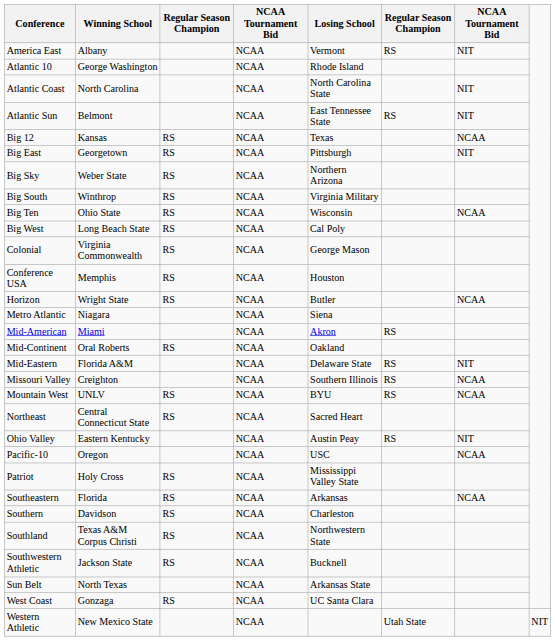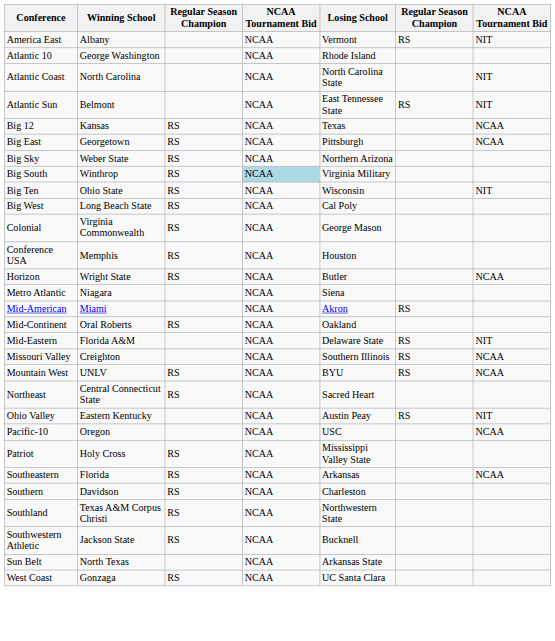 <table class="wikitable">
 <tr>
 <th>Conference</th>
 <th>Winning School</th>
 <th>Regular Season Champion</th>
 <th>NCAA Tournament Bid</th>
 <th>Losing School</th>
 <th>Regular Season Champion</th>
 <th>NCAA Tournament Bid</th>
 </tr>
 <tr>
 <td>America East</td>
 <td>Albany</td>
 <td></td>
 <td>NCAA</td>
 <td>Vermont</td>
 <td>RS</td>
 <td>NIT</td>
 </tr>
 <tr>
 <td>Atlantic 10</td>
 <td>George Washington</td>
 <td></td>
 <td>NCAA</td>
 <td>Rhode Island</td>
 <td></td>
 <td></td>
 </tr>
 <tr>
 <td>Atlantic Coast</td>
 <td>North Carolina</td>
 <td></td>
 <td>NCAA</td>
 <td>North Carolina State</td>
 <td></td>
 <td>NIT</td>
 </tr>
 <tr>
 <td>Atlantic Sun</td>
 <td>Belmont</td>
 <td></td>
 <td>NCAA</td>
 <td>East Tennessee State</td>
 <td>RS</td>
 <td>NIT</td>
 </tr>
 <tr>
 <td>Big 12</td>
 <td>Kansas</td>
 <td>RS</td>
 <td>NCAA</td>
 <td>Texas</td>
 <td></td>
 <td>NCAA</td>
 </tr>
 <tr>
 <td>Big East</td>
 <td>Georgetown</td>
 <td>RS</td>
 <td>NCAA</td>
 <td>Pittsburgh</td>
 <td></td>
-<td>NIT</td>
+<td>NCAA</td>
 </tr>
 <tr>
 <td>Big Sky</td>
 <td>Weber State</td>
 <td>RS</td>
 <td>NCAA</td>
 <td>Northern Arizona</td>
 <td></td>
 <td></td>
 </tr>
 <tr>
 <td>Big South</td>
 <td>Winthrop</td>
 <td>RS</td>
-<td>NCAA</td>
+<td style="background: lightblue;">NCAA</td>
 <td>Virginia Military</td>
 <td></td>
 <td></td>
 </tr>
 <tr>
 <td>Big Ten</td>
 <td>Ohio State</td>
 <td>RS</td>
 <td>NCAA</td>
 <td>Wisconsin</td>
 <td></td>
-<td>NCAA</td>
+<td>NIT</td>
 </tr>
 <tr>
 <td>Big West</td>
 <td>Long Beach State</td>
 <td>RS</td>
 <td>NCAA</td>
 <td>Cal Poly</td>
 <td></td>
 <td></td>
 </tr>
 <tr>
 <td>Colonial</td>
 <td>Virginia Commonwealth</td>
 <td>RS</td>
 <td>NCAA</td>
 <td>George Mason</td>
 <td></td>
 <td></td>
 </tr>
 <tr>
 <td>Conference USA</td>
 <td>Memphis</td>
 <td>RS</td>
 <td>NCAA</td>
 <td>Houston</td>
 <td></td>
 <td></td>
 </tr>
 <tr>
 <td>Horizon</td>
 <td>Wright State</td>
 <td>RS</td>
 <td>NCAA</td>
 <td>Butler</td>
 <td></td>
 <td>NCAA</td>
 </tr>
 <tr>
 <td>Metro Atlantic</td>
 <td>Niagara</td>
 <td></td>
 <td>NCAA</td>
 <td>Siena</td>
 <td></td>
 <td></td>
 </tr>
 <tr>
 <td><a href='#'>Mid-American</a></td>
 <td><a href='#'>Miami</a></td>
 <td></td>
 <td>NCAA</td>
 <td><a href='#'>Akron</a></td>
 <td>RS</td>
 <td></td>
 </tr>
 <tr>
 <td>Mid-Continent</td>
 <td>Oral Roberts</td>
 <td>RS</td>
 <td>NCAA</td>
 <td>Oakland</td>
 <td></td>
 <td></td>
 </tr>
 <tr>
 <td>Mid-Eastern</td>
 <td>Florida A&M</td>
 <td></td>
 <td>NCAA</td>
 <td>Delaware State</td>
 <td>RS</td>
 <td>NIT</td>
 </tr>
 <tr>
 <td>Missouri Valley</td>
 <td>Creighton</td>
 <td></td>
 <td>NCAA</td>
 <td>Southern Illinois</td>
 <td>RS</td>
 <td>NCAA</td>
 </tr>
 <tr>
 <td>Mountain West</td>
 <td>UNLV</td>
 <td>RS</td>
 <td>NCAA</td>
 <td>BYU</td>
 <td>RS</td>
 <td>NCAA</td>
 </tr>
 <tr>
 <td>Northeast</td>
 <td>Central Connecticut State</td>
 <td>RS</td>
 <td>NCAA</td>
 <td>Sacred Heart</td>
 <td></td>
 <td></td>
 </tr>
 <tr>
 <td>Ohio Valley</td>
 <td>Eastern Kentucky</td>
 <td></td>
 <td>NCAA</td>
 <td>Austin Peay</td>
 <td>RS</td>
 <td>NIT</td>
 </tr>
 <tr>
 <td>Pacific-10</td>
 <td>Oregon</td>
 <td></td>
 <td>NCAA</td>
 <td>USC</td>
 <td></td>
 <td>NCAA</td>
 </tr>
 <tr>
 <td>Patriot</td>
 <td>Holy Cross</td>
 <td>RS</td>
 <td>NCAA</td>
 <td>Mississippi Valley State</td>
 <td></td>
 <td></td>
 </tr>
 <tr>
 <td>Southeastern</td>
 <td>Florida</td>
 <td>RS</td>
 <td>NCAA</td>
 <td>Arkansas</td>
 <td></td>
 <td>NCAA</td>
 </tr>
 <tr>
 <td>Southern</td>
 <td>Davidson</td>
 <td>RS</td>
 <td>NCAA</td>
 <td>Charleston</td>
 <td></td>
 <td></td>
 </tr>
 <tr>
 <td>Southland</td>
 <td>Texas A&M Corpus Christi</td>
 <td>RS</td>
 <td>NCAA</td>
 <td>Northwestern State</td>
 <td></td>
 <td></td>
 </tr>
 <tr>
 <td>Southwestern Athletic</td>
 <td>Jackson State</td>
 <td>RS</td>
 <td>NCAA</td>
 <td>Bucknell</td>
 <td></td>
 <td></td>
 </tr>
 <tr>
 <td>Sun Belt</td>
 <td>North Texas</td>
 <td></td>
 <td>NCAA</td>
 <td>Arkansas State</td>
 <td></td>
 <td></td>
 </tr>
 <tr>
 <td>West Coast</td>
 <td>Gonzaga</td>
 <td>RS</td>
 <td>NCAA</td>
 <td>UC Santa Clara</td>
 <td></td>
 <td></td>
 </tr>
-<tr>
-<td>Western Athletic</td>
-<td>New Mexico State</td>
-<td></td>
-<td>NCAA</td>
-<td></td>
-<td>Utah State</td>
-<td></td>
-<td>NIT</td>
-</tr>
 </table>
